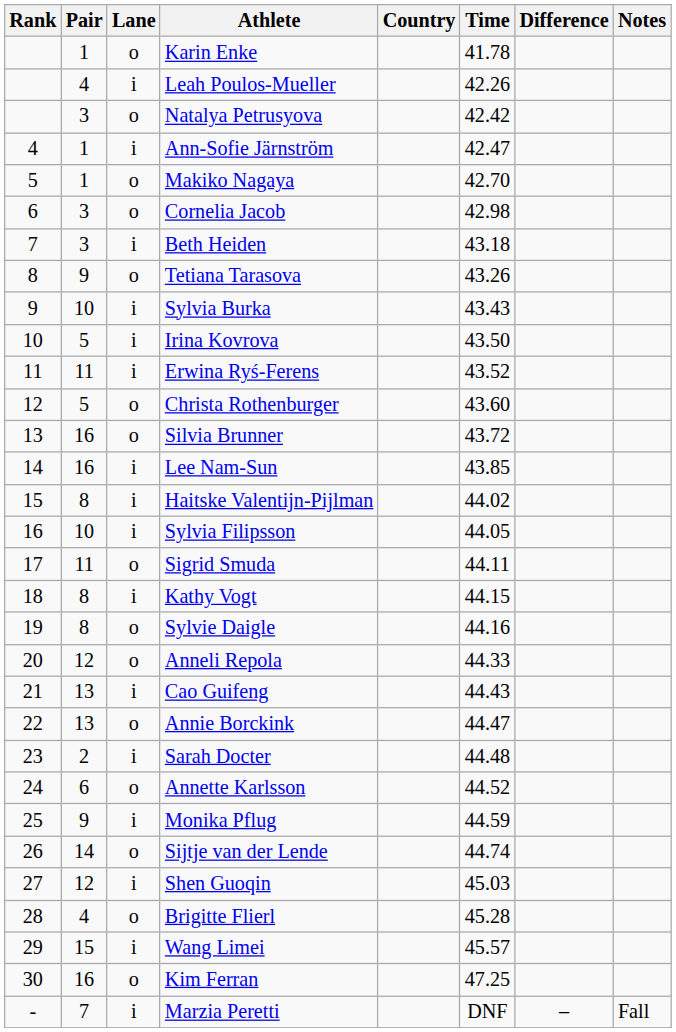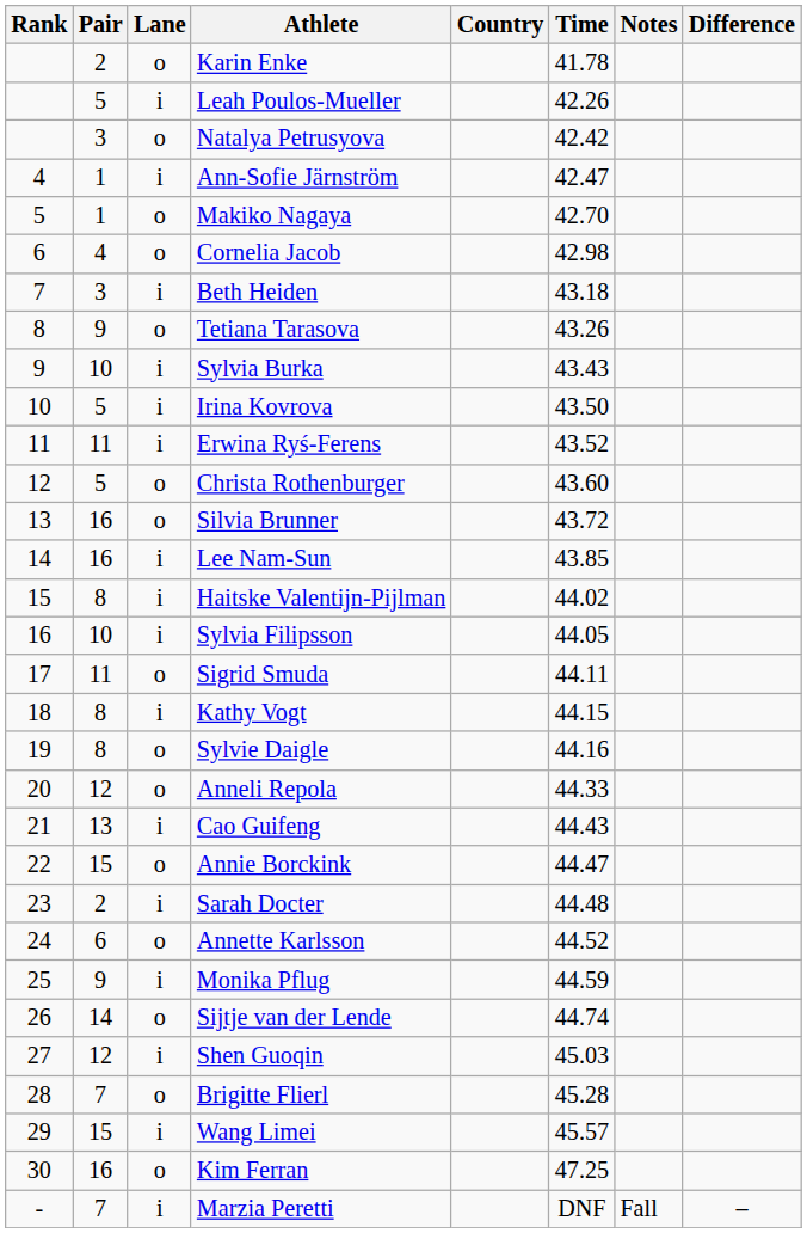 <table class="wikitable sortable" style="text-align:center">
 <tr>
 <th>Rank</th>
 <th>Pair</th>
 <th>Lane</th>
 <th>Athlete</th>
 <th>Country</th>
 <th>Time</th>
+<th>Notes</th>
 <th>Difference</th>
-<th>Notes</th>
 </tr>
 <tr>
 <td></td>
-<td>1</td>
+<td>2</td>
 <td>o</td>
 <td align=left><a href='#'>Karin Enke</a></td>
 <td align=left></td>
 <td>41.78</td>
 <td></td>
 <td></td>
 </tr>
 <tr>
 <td></td>
-<td>4</td>
+<td>5</td>
 <td>i</td>
 <td align=left><a href='#'>Leah Poulos-Mueller</a></td>
 <td align=left></td>
 <td>42.26</td>
 <td></td>
 <td></td>
 </tr>
 <tr>
 <td></td>
 <td>3</td>
 <td>o</td>
 <td align=left><a href='#'>Natalya Petrusyova</a></td>
 <td align=left></td>
 <td>42.42</td>
 <td></td>
 <td></td>
 </tr>
 <tr>
 <td>4</td>
 <td>1</td>
 <td>i</td>
 <td align=left><a href='#'>Ann-Sofie Järnström</a></td>
 <td align=left></td>
 <td>42.47</td>
 <td></td>
 <td></td>
 </tr>
 <tr>
 <td>5</td>
 <td>1</td>
 <td>o</td>
 <td align=left><a href='#'>Makiko Nagaya</a></td>
 <td align=left></td>
 <td>42.70</td>
 <td></td>
 <td></td>
 </tr>
 <tr>
 <td>6</td>
-<td>3</td>
+<td>4</td>
 <td>o</td>
 <td align=left><a href='#'>Cornelia Jacob</a></td>
 <td align=left></td>
 <td>42.98</td>
 <td></td>
 <td></td>
 </tr>
 <tr>
 <td>7</td>
 <td>3</td>
 <td>i</td>
 <td align=left><a href='#'>Beth Heiden</a></td>
 <td align=left></td>
 <td>43.18</td>
 <td></td>
 <td></td>
 </tr>
 <tr>
 <td>8</td>
 <td>9</td>
 <td>o</td>
 <td align=left><a href='#'>Tetiana Tarasova</a></td>
 <td align=left></td>
 <td>43.26</td>
 <td></td>
 <td></td>
 </tr>
 <tr>
 <td>9</td>
 <td>10</td>
 <td>i</td>
 <td align=left><a href='#'>Sylvia Burka</a></td>
 <td align=left></td>
 <td>43.43</td>
 <td></td>
 <td></td>
 </tr>
 <tr>
 <td>10</td>
 <td>5</td>
 <td>i</td>
 <td align=left><a href='#'>Irina Kovrova</a></td>
 <td align=left></td>
 <td>43.50</td>
 <td></td>
 <td></td>
 </tr>
 <tr>
 <td>11</td>
 <td>11</td>
 <td>i</td>
 <td align=left><a href='#'>Erwina Ryś-Ferens</a></td>
 <td align=left></td>
 <td>43.52</td>
 <td></td>
 <td></td>
 </tr>
 <tr>
 <td>12</td>
 <td>5</td>
 <td>o</td>
 <td align=left><a href='#'>Christa Rothenburger</a></td>
 <td align=left></td>
 <td>43.60</td>
 <td></td>
 <td></td>
 </tr>
 <tr>
 <td>13</td>
 <td>16</td>
 <td>o</td>
 <td align=left><a href='#'>Silvia Brunner</a></td>
 <td align=left></td>
 <td>43.72</td>
 <td></td>
 <td></td>
 </tr>
 <tr>
 <td>14</td>
 <td>16</td>
 <td>i</td>
 <td align=left><a href='#'>Lee Nam-Sun</a></td>
 <td align=left></td>
 <td>43.85</td>
 <td></td>
 <td></td>
 </tr>
 <tr>
 <td>15</td>
 <td>8</td>
 <td>i</td>
 <td align=left><a href='#'>Haitske Valentijn-Pijlman</a></td>
 <td align=left></td>
 <td>44.02</td>
 <td></td>
 <td></td>
 </tr>
 <tr>
 <td>16</td>
 <td>10</td>
 <td>i</td>
 <td align=left><a href='#'>Sylvia Filipsson</a></td>
 <td align=left></td>
 <td>44.05</td>
 <td></td>
 <td></td>
 </tr>
 <tr>
 <td>17</td>
 <td>11</td>
 <td>o</td>
 <td align=left><a href='#'>Sigrid Smuda</a></td>
 <td align=left></td>
 <td>44.11</td>
 <td></td>
 <td></td>
 </tr>
 <tr>
 <td>18</td>
 <td>8</td>
 <td>i</td>
 <td align=left><a href='#'>Kathy Vogt</a></td>
 <td align=left></td>
 <td>44.15</td>
 <td></td>
 <td></td>
 </tr>
 <tr>
 <td>19</td>
 <td>8</td>
 <td>o</td>
 <td align=left><a href='#'>Sylvie Daigle</a></td>
 <td align=left></td>
 <td>44.16</td>
 <td></td>
 <td></td>
 </tr>
 <tr>
 <td>20</td>
 <td>12</td>
 <td>o</td>
 <td align=left><a href='#'>Anneli Repola</a></td>
 <td align=left></td>
 <td>44.33</td>
 <td></td>
 <td></td>
 </tr>
 <tr>
 <td>21</td>
 <td>13</td>
 <td>i</td>
 <td align=left><a href='#'>Cao Guifeng</a></td>
 <td align=left></td>
 <td>44.43</td>
 <td></td>
 <td></td>
 </tr>
 <tr>
 <td>22</td>
-<td>13</td>
+<td>15</td>
 <td>o</td>
 <td align=left><a href='#'>Annie Borckink</a></td>
 <td align=left></td>
 <td>44.47</td>
 <td></td>
 <td></td>
 </tr>
 <tr>
 <td>23</td>
 <td>2</td>
 <td>i</td>
 <td align=left><a href='#'>Sarah Docter</a></td>
 <td align=left></td>
 <td>44.48</td>
 <td></td>
 <td></td>
 </tr>
 <tr>
 <td>24</td>
 <td>6</td>
 <td>o</td>
 <td align=left><a href='#'>Annette Karlsson</a></td>
 <td align=left></td>
 <td>44.52</td>
 <td></td>
 <td></td>
 </tr>
 <tr>
 <td>25</td>
 <td>9</td>
 <td>i</td>
 <td align=left><a href='#'>Monika Pflug</a></td>
 <td align=left></td>
 <td>44.59</td>
 <td></td>
 <td></td>
 </tr>
 <tr>
 <td>26</td>
 <td>14</td>
 <td>o</td>
 <td align=left><a href='#'>Sijtje van der Lende</a></td>
 <td align=left></td>
 <td>44.74</td>
 <td></td>
 <td></td>
 </tr>
 <tr>
 <td>27</td>
 <td>12</td>
 <td>i</td>
 <td align=left><a href='#'>Shen Guoqin</a></td>
 <td align=left></td>
 <td>45.03</td>
 <td></td>
 <td></td>
 </tr>
 <tr>
 <td>28</td>
-<td>4</td>
+<td>7</td>
 <td>o</td>
 <td align=left><a href='#'>Brigitte Flierl</a></td>
 <td align=left></td>
 <td>45.28</td>
 <td></td>
 <td></td>
 </tr>
 <tr>
 <td>29</td>
 <td>15</td>
 <td>i</td>
 <td align=left><a href='#'>Wang Limei</a></td>
 <td align=left></td>
 <td>45.57</td>
 <td></td>
 <td></td>
 </tr>
 <tr>
 <td>30</td>
 <td>16</td>
 <td>o</td>
 <td align=left><a href='#'>Kim Ferran</a></td>
 <td align=left></td>
 <td>47.25</td>
 <td></td>
 <td></td>
 </tr>
 <tr>
 <td>-</td>
 <td>7</td>
 <td>i</td>
 <td align=left><a href='#'>Marzia Peretti</a></td>
 <td align=left></td>
 <td>DNF</td>
+<td align=left>Fall</td>
 <td>–</td>
-<td align=left>Fall</td>
 </tr>
 </table>
